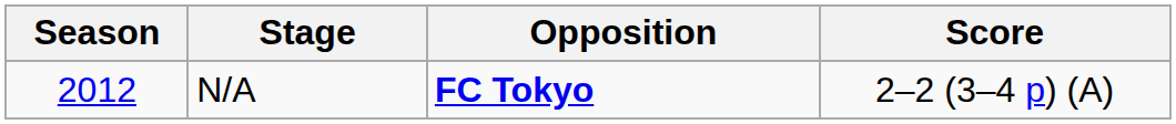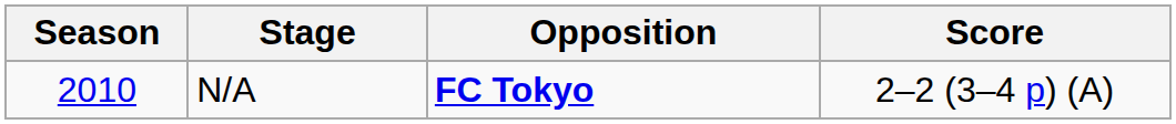 <table class="wikitable">
 <tr>
 <th width=75>Season</th>
 <th width=100>Stage</th>
 <th width=170>Opposition</th>
 <th width=150>Score</th>
 </tr>
 <tr>
-<td align=center><a href='#'>2012</a></td>
+<td align=center><a href='#'>2010</a></td>
 <td>N/A</td>
 <td><strong> <a href='#'>FC Tokyo</a></strong></td>
 <td align=center>2–2 (3–4 <a href='#'>p</a>) (A)</td>
 </tr>
 <tr>
 </tr>
 </table>
